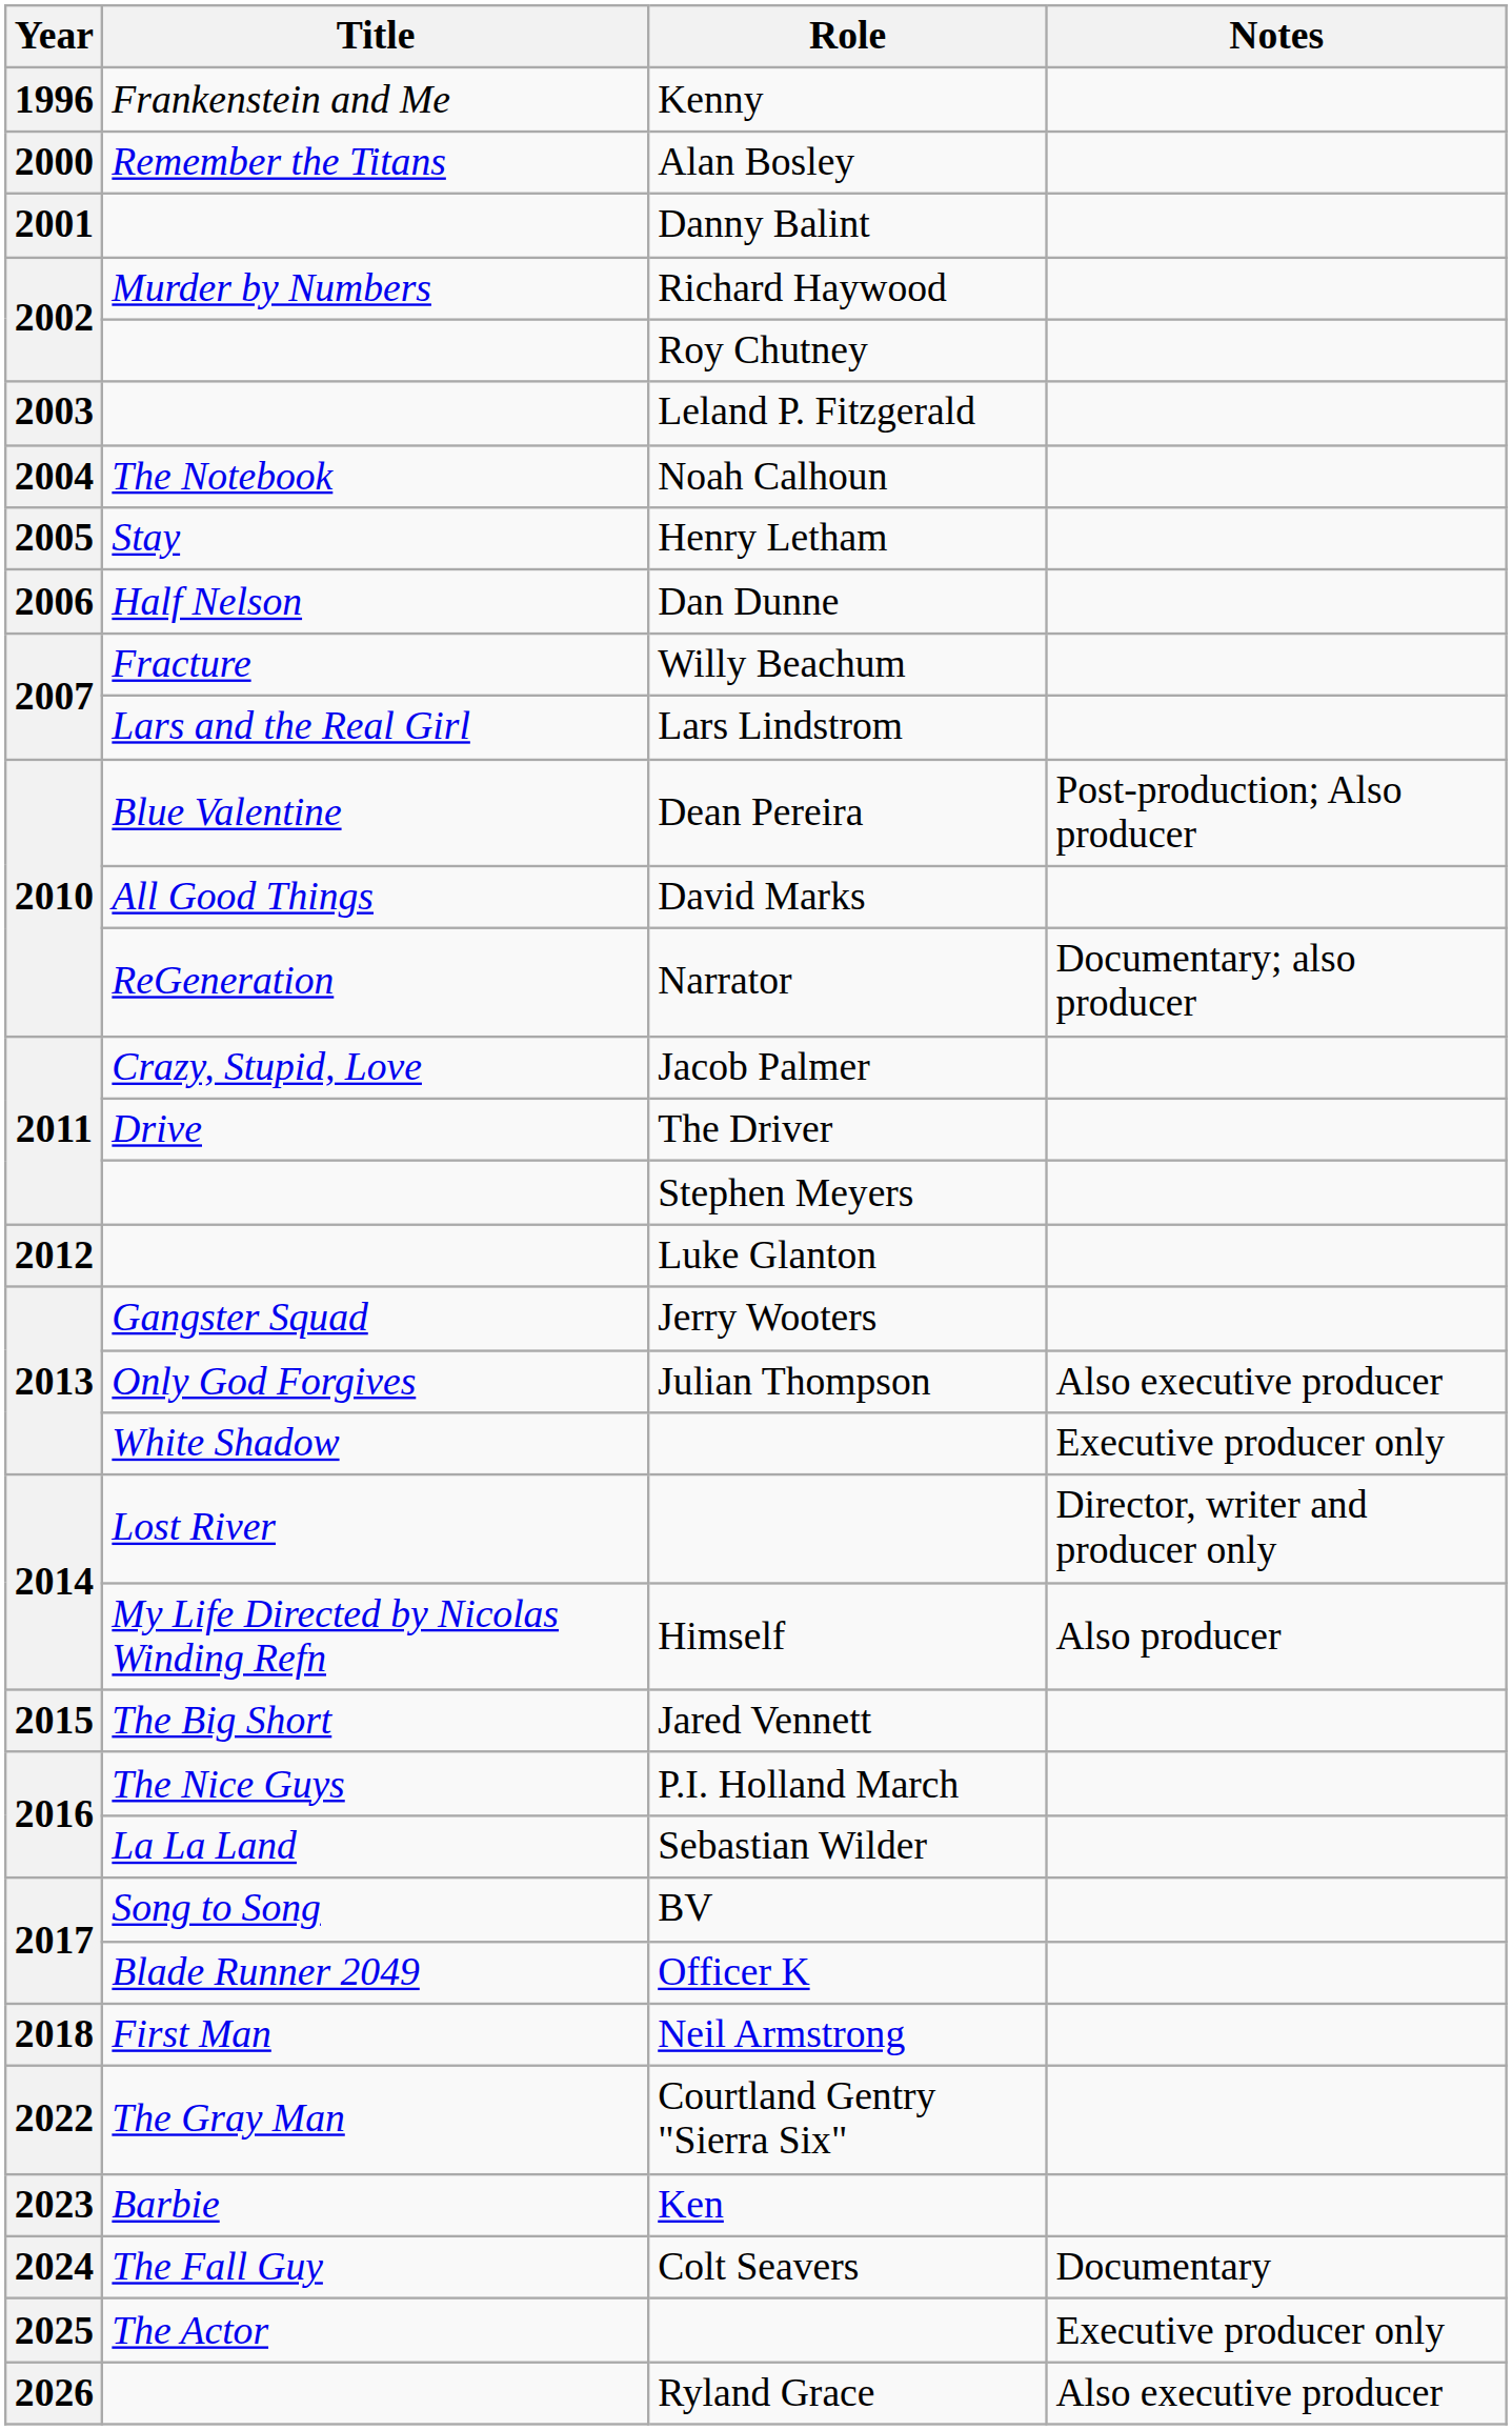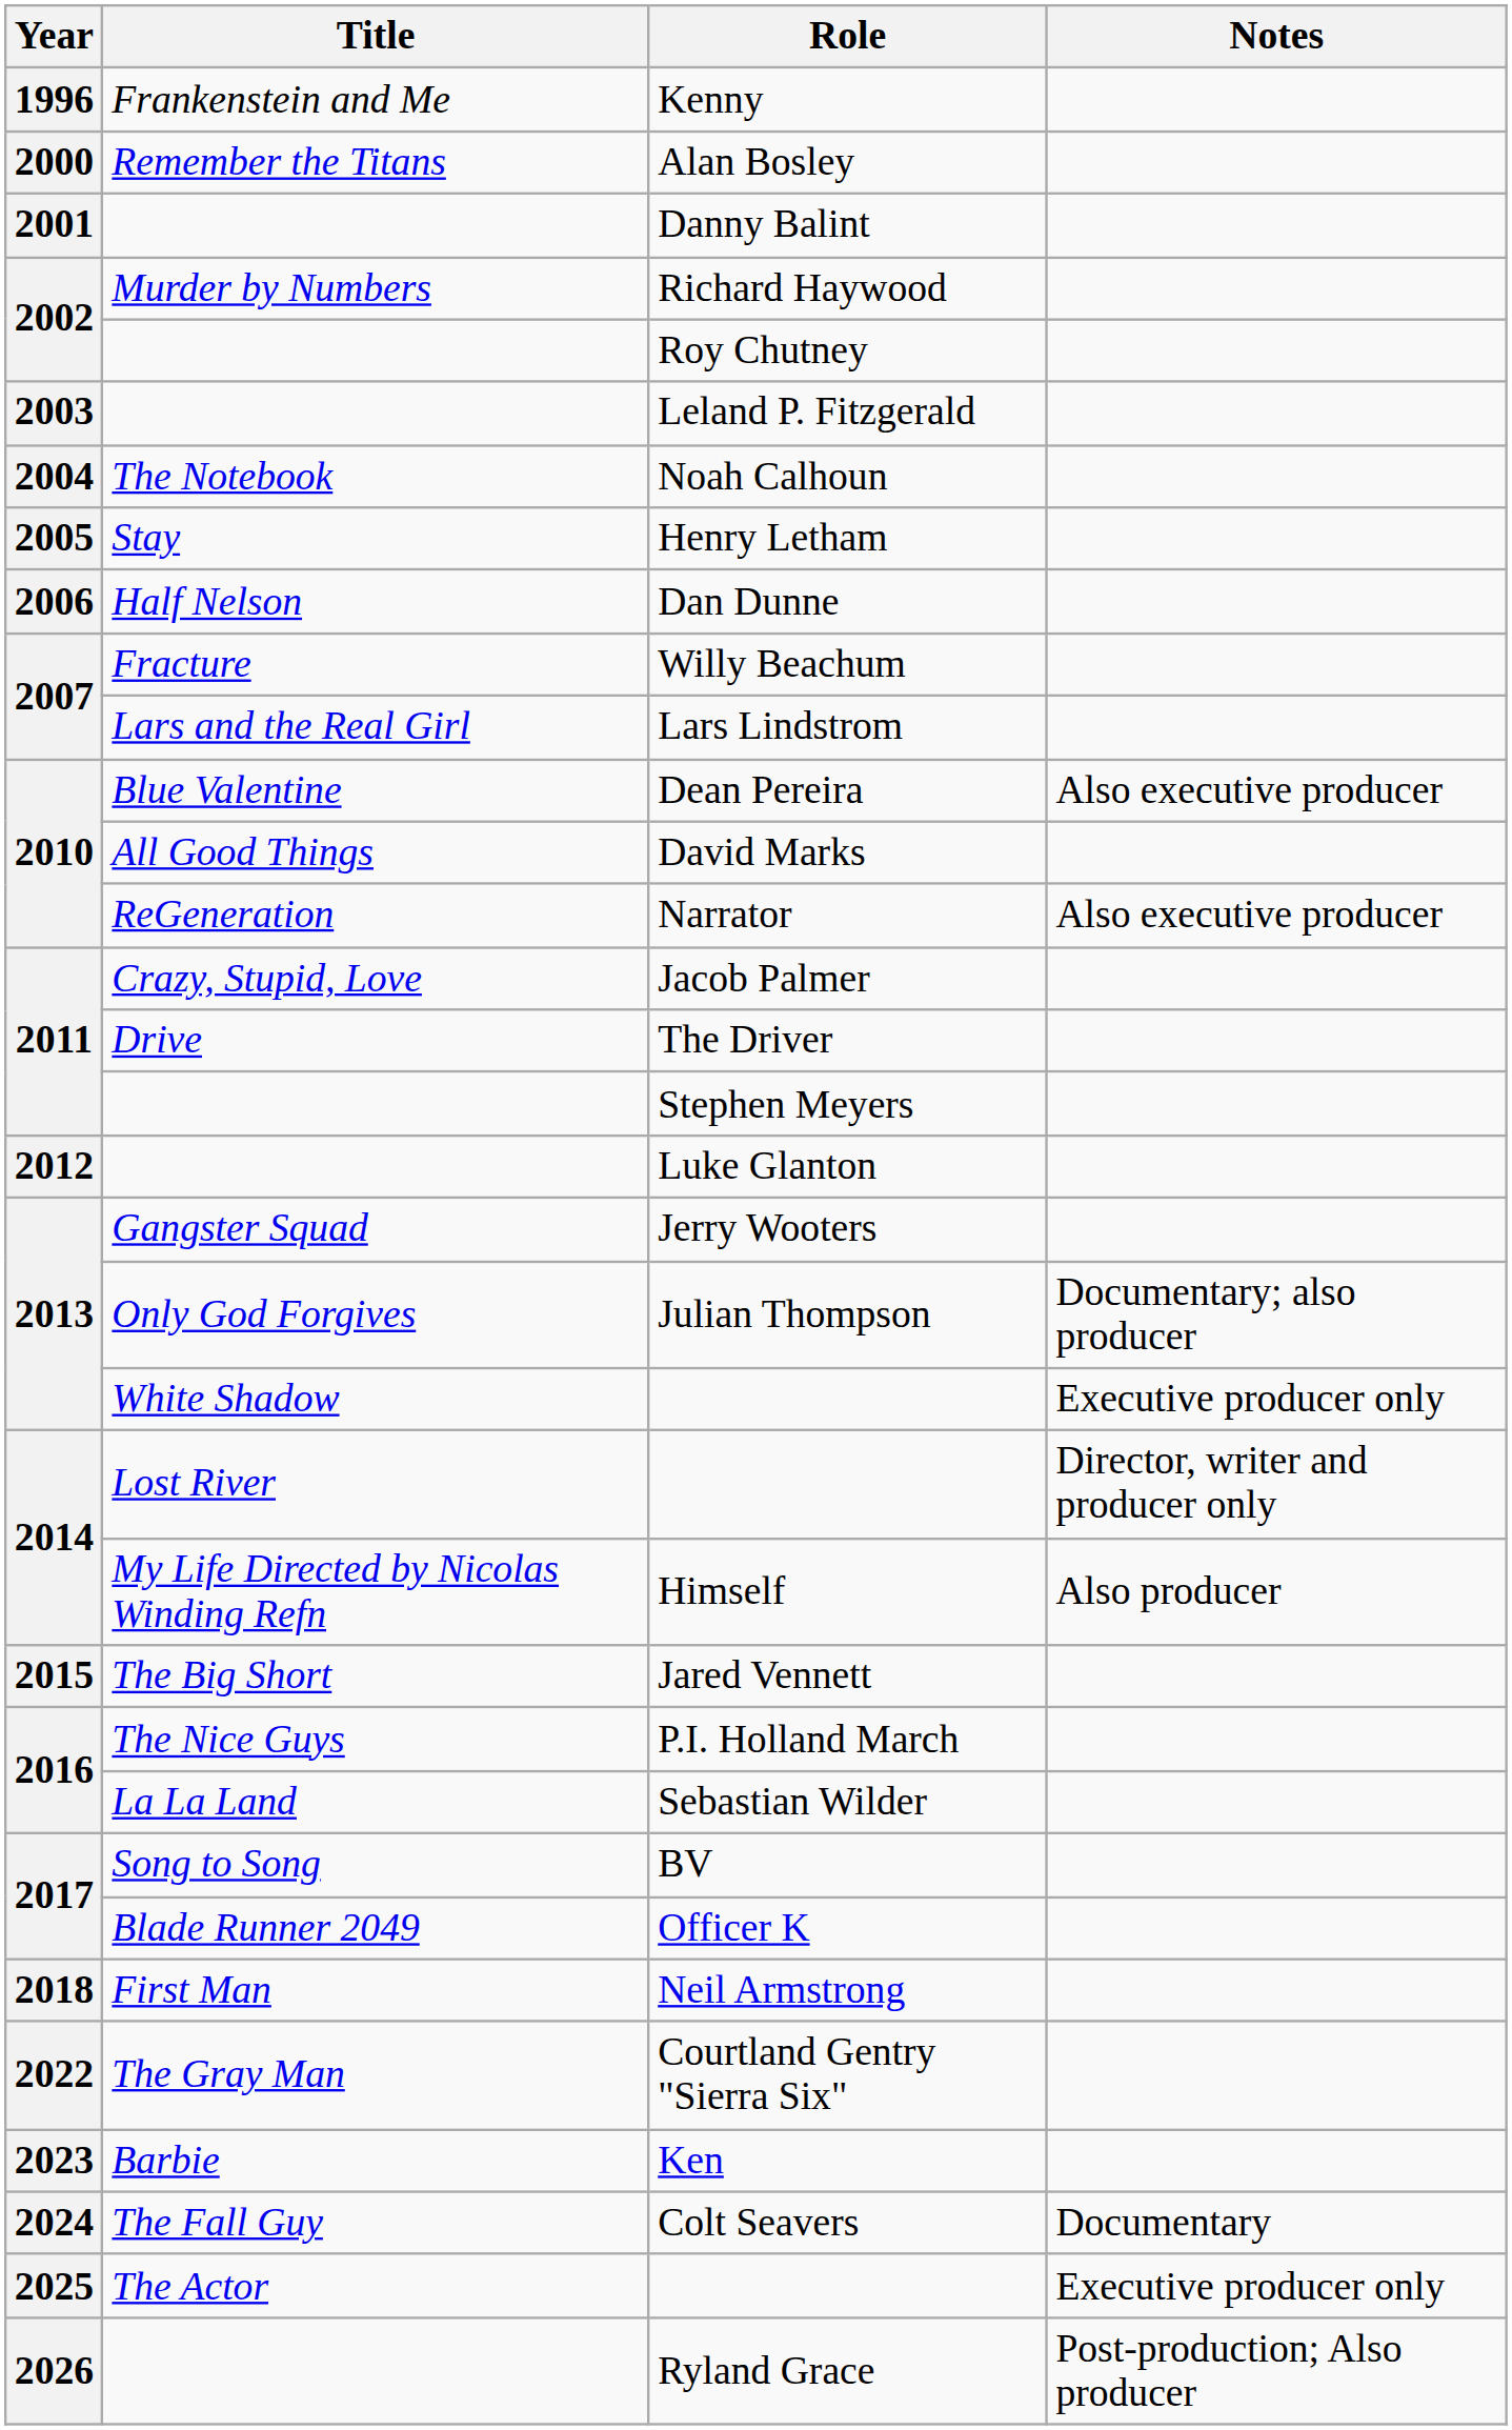 <table class="wikitable plainrowheaders sortable">
 <tr>
 <th scope="col">Year</th>
 <th scope="col">Title</th>
 <th scope="col">Role</th>
 <th scope="col" class="unsortable">Notes</th>
 </tr>
 <tr>
 <th scope="row">1996</th>
 <td><em>Frankenstein and Me</em></td>
 <td>Kenny</td>
 <td></td>
 </tr>
 <tr>
 <th scope="row">2000</th>
 <td><em><a href='#'>Remember the Titans</a></em></td>
 <td>Alan Bosley</td>
 <td></td>
 </tr>
 <tr>
 <th scope="row">2001</th>
 <td><em></em></td>
 <td>Danny Balint</td>
 <td></td>
 </tr>
 <tr>
 <th rowspan="2" scope="row">2002</th>
 <td><em><a href='#'>Murder by Numbers</a></em></td>
 <td>Richard Haywood</td>
 <td></td>
 </tr>
 <tr>
 <td><em></em></td>
 <td>Roy Chutney</td>
 <td></td>
 </tr>
 <tr>
 <th scope="row">2003</th>
 <td><em></em></td>
 <td>Leland P. Fitzgerald</td>
 <td></td>
 </tr>
 <tr>
 <th scope="row">2004</th>
 <td data-sort-value="Notebook, The"><em><a href='#'>The Notebook</a></em></td>
 <td>Noah Calhoun</td>
 <td></td>
 </tr>
 <tr>
 <th scope="row">2005</th>
 <td><em><a href='#'>Stay</a></em></td>
 <td>Henry Letham</td>
 <td></td>
 </tr>
 <tr>
 <th scope="row">2006</th>
 <td><em><a href='#'>Half Nelson</a></em></td>
 <td>Dan Dunne</td>
 <td></td>
 </tr>
 <tr>
 <th rowspan="2" scope="row">2007</th>
 <td><em><a href='#'>Fracture</a></em></td>
 <td>Willy Beachum</td>
 <td></td>
 </tr>
 <tr>
 <td><em><a href='#'>Lars and the Real Girl</a></em></td>
 <td>Lars Lindstrom</td>
 <td></td>
 </tr>
 <tr>
 <th rowspan="3" scope="row">2010</th>
 <td><em><a href='#'>Blue Valentine</a></em></td>
 <td>Dean Pereira</td>
-<td>Post-production; Also producer</td>
+<td>Also executive producer</td>
 </tr>
 <tr>
 <td><em><a href='#'>All Good Things</a></em></td>
 <td>David Marks</td>
 <td></td>
 </tr>
 <tr>
 <td><em><a href='#'>ReGeneration</a></em></td>
 <td>Narrator</td>
-<td>Documentary; also producer</td>
+<td>Also executive producer</td>
 </tr>
 <tr>
 <th rowspan="3" scope="row">2011</th>
 <td><em><a href='#'>Crazy, Stupid, Love</a></em></td>
 <td>Jacob Palmer</td>
 <td></td>
 </tr>
 <tr>
 <td><em><a href='#'>Drive</a></em></td>
 <td>The Driver</td>
 <td></td>
 </tr>
 <tr>
 <td><em></em></td>
 <td>Stephen Meyers</td>
 <td></td>
 </tr>
 <tr>
 <th scope="row">2012</th>
 <td><em></em></td>
 <td>Luke Glanton</td>
 <td></td>
 </tr>
 <tr>
 <th rowspan="3" scope="row">2013</th>
 <td><em><a href='#'>Gangster Squad</a></em></td>
 <td>Jerry Wooters</td>
 <td></td>
 </tr>
 <tr>
 <td><em><a href='#'>Only God Forgives</a></em></td>
 <td>Julian Thompson</td>
-<td>Also executive producer</td>
+<td>Documentary; also producer</td>
 </tr>
 <tr>
 <td><em><a href='#'>White Shadow</a></em></td>
 <td></td>
 <td>Executive producer only</td>
 </tr>
 <tr>
 <th rowspan="2" scope="row">2014</th>
 <td><em><a href='#'>Lost River</a></em></td>
 <td></td>
 <td>Director, writer and producer only</td>
 </tr>
 <tr>
 <td><em><a href='#'>My Life Directed by Nicolas Winding Refn</a></em></td>
 <td>Himself</td>
 <td>Also producer</td>
 </tr>
 <tr>
 <th scope="row">2015</th>
 <td data-sort-value="Big Short, The"><em><a href='#'>The Big Short</a></em></td>
 <td>Jared Vennett</td>
 <td></td>
 </tr>
 <tr>
 <th rowspan="2" scope="row">2016</th>
 <td data-sort-value="Nice Guys, The"><em><a href='#'>The Nice Guys</a></em></td>
 <td>P.I. Holland March</td>
 <td></td>
 </tr>
 <tr>
 <td><em><a href='#'>La La Land</a></em></td>
 <td>Sebastian Wilder</td>
 <td></td>
 </tr>
 <tr>
 <th rowspan="2" scope="row">2017</th>
 <td><em><a href='#'>Song to Song</a></em></td>
 <td>BV</td>
 <td></td>
 </tr>
 <tr>
 <td><em><a href='#'>Blade Runner 2049</a></em></td>
 <td><a href='#'>Officer K</a></td>
 <td></td>
 </tr>
 <tr>
 <th scope="row">2018</th>
 <td><em><a href='#'>First Man</a></em></td>
 <td><a href='#'>Neil Armstrong</a></td>
 <td></td>
 </tr>
 <tr>
 <th scope="row">2022</th>
 <td data-sort-value="Gray Man, The"><em><a href='#'>The Gray Man</a></em></td>
 <td>Courtland Gentry "Sierra Six"</td>
 <td></td>
 </tr>
 <tr>
 <th scope="row">2023</th>
 <td><em><a href='#'>Barbie</a></em></td>
 <td><a href='#'>Ken</a></td>
 <td></td>
 </tr>
 <tr>
 <th scope="row">2024</th>
 <td data-sort-value="Fall Guy, The"><em><a href='#'>The Fall Guy</a></em></td>
 <td>Colt Seavers</td>
 <td>Documentary</td>
 </tr>
 <tr>
 <th scope="row">2025</th>
 <td><em><a href='#'>The Actor</a></em></td>
 <td></td>
 <td>Executive producer only</td>
 </tr>
 <tr>
 <th scope="row">2026</th>
 <td></td>
 <td>Ryland Grace</td>
-<td>Also executive producer</td>
+<td>Post-production; Also producer</td>
 </tr>
 </table>
